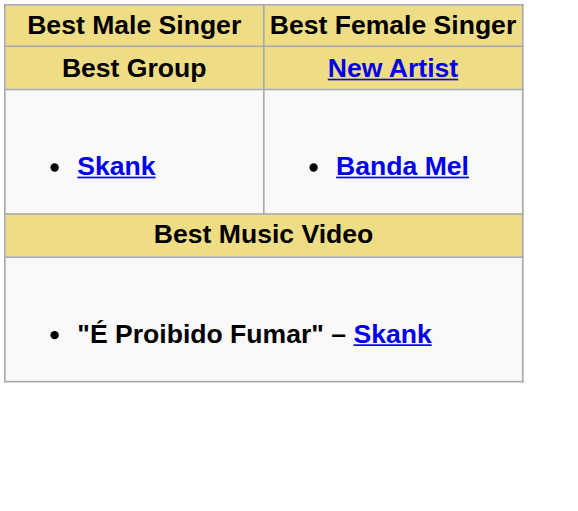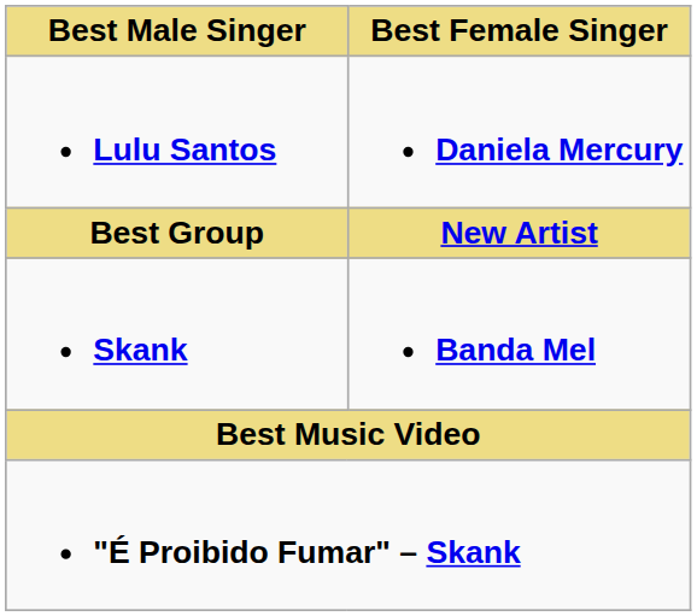 <table class="wikitable" style="width=">
 <tr>
 <th scope="col" width="50%" style="background:#EEDD85;">Best Male Singer</th>
 <th scope="col" width="50%" style="background:#EEDD85;">Best Female Singer</th>
+</tr>
+<tr>
+<td style="vertical-align:top"><br><ul><li><strong><a href='#'>Lulu Santos</a></strong></li></ul></td>
+<td style="vertical-align:top"><br><ul><li><strong><a href='#'>Daniela Mercury</a></strong></li></ul></td>
 </tr>
 <tr>
 <th scope="col" width="50%" style="background:#EEDD85;">Best Group</th>
 <th scope="col" width="50%" style="background:#EEDD85;"><a href='#'>New Artist</a></th>
 </tr>
 <tr>
 <td style="vertical-align:top"><br><ul><li><strong><a href='#'>Skank</a></strong></li></ul></td>
 <td style="vertical-align:top"><br><ul><li><strong><a href='#'>Banda Mel</a></strong></li></ul></td>
 </tr>
 <tr>
 <th colspan="2" scope="col" width="50%" style="background:#EEDD85;">Best Music Video</th>
 </tr>
 <tr>
 <td colspan="2" style="vertical-align:top"><br><ul><li><strong>"É Proibido Fumar" – <a href='#'>Skank</a></strong></li></ul></td>
 </tr>
 </table>
